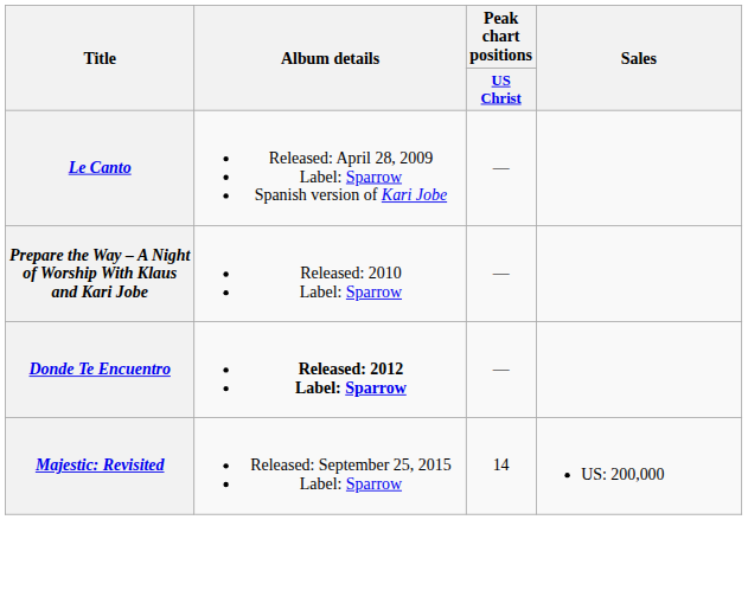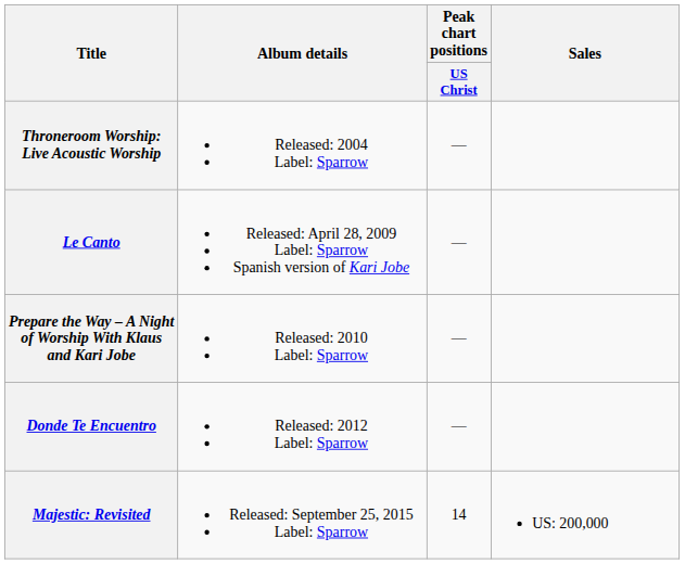 <table class="wikitable plainrowheaders" style="text-align:center;">
 <tr>
 <th scope="col" rowspan="2" style="width:11em;">Title</th>
 <th scope="col" rowspan="2" style="width:16em;">Album details</th>
 <th scope="col">Peak chart positions</th>
 <th scope="col" rowspan="2" style="width:12em;">Sales</th>
 </tr>
 <tr>
 <th scope="col" style="width:2.5em;font-size:90%;"><a href='#'>US<br> Christ</a><br></th>
+</tr>
+<tr>
+<th scope="row"><em>Throneroom Worship: Live Acoustic Worship</em></th>
+<td><br><ul><li>Released: 2004</li><li>Label: <a href='#'>Sparrow</a></li></ul></td>
+<td>—</td>
+<td align="left"></td>
 </tr>
 <tr>
 <th scope="row"><em><a href='#'>Le Canto</a></em></th>
 <td><br><ul><li>Released: April 28, 2009</li><li>Label: <a href='#'>Sparrow</a></li><li>Spanish version of <em><a href='#'>Kari Jobe</a></em></li></ul></td>
 <td>—</td>
 <td align="left"></td>
 </tr>
 <tr>
 <th scope="row"><em>Prepare the Way – A Night of Worship With Klaus and Kari Jobe</em></th>
 <td><br><ul><li>Released: 2010</li><li>Label: <a href='#'>Sparrow</a></li></ul></td>
 <td>—</td>
 <td align="left"></td>
 </tr>
 <tr>
 <th scope="row"><em><a href='#'>Donde Te Encuentro</a></em></th>
-<td><strong><br><ul><li>Released: 2012</li><li>Label: <a href='#'>Sparrow</a></li></ul></strong></td>
+<td><br><ul><li>Released: 2012</li><li>Label: <a href='#'>Sparrow</a></li></ul></td>
 <td>—</td>
 <td align="left"></td>
 </tr>
 <tr>
 <th scope="row"><em><a href='#'>Majestic: Revisited</a></em></th>
 <td><br><ul><li>Released: September 25, 2015</li><li>Label: <a href='#'>Sparrow</a></li></ul></td>
 <td>14</td>
 <td align="left"><br><ul><li>US: 200,000</li></ul></td>
 </tr>
 </table>
